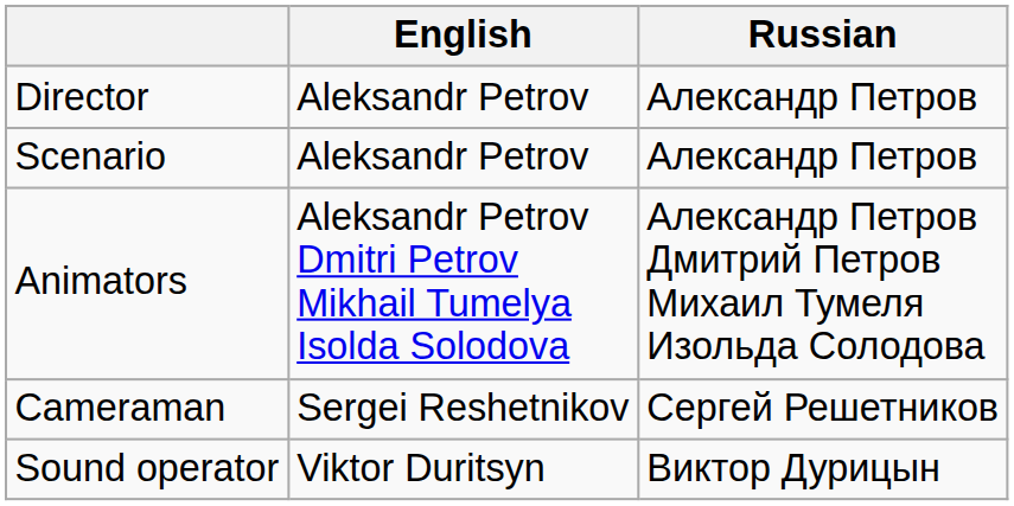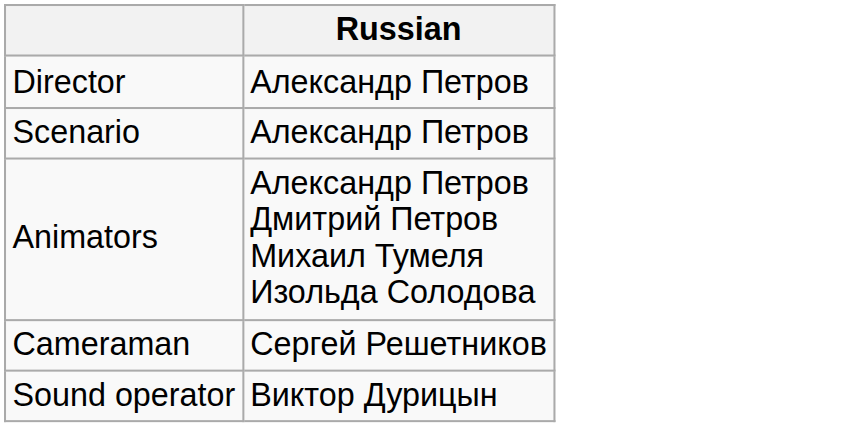 <table class="wikitable">
 <tr>
 <th></th>
-<th>English</th>
 <th>Russian</th>
 </tr>
 <tr>
 <td>Director</td>
-<td>Aleksandr Petrov</td>
 <td>Александр Петров</td>
 </tr>
 <tr>
 <td>Scenario</td>
-<td>Aleksandr Petrov</td>
 <td>Александр Петров</td>
 </tr>
 <tr>
 <td>Animators</td>
-<td>Aleksandr Petrov<br><a href='#'>Dmitri Petrov</a><br><a href='#'>Mikhail Tumelya</a><br><a href='#'>Isolda Solodova</a></td>
 <td>Александр Петров<br>Дмитрий Петров<br>Михаил Тумеля<br>Изольда Солодова</td>
 </tr>
 <tr>
 <td>Cameraman</td>
-<td>Sergei Reshetnikov</td>
 <td>Сергей Решетников</td>
 </tr>
 <tr>
 <td>Sound operator</td>
-<td>Viktor Duritsyn</td>
 <td>Виктор Дурицын</td>
 </tr>
 </table>
